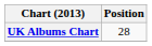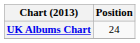 <table class="wikitable sortable plainrowheaders" style="text-align:center;">
 <tr>
 <th>Chart (2013)</th>
 <th>Position</th>
 </tr>
 <tr>
 <th scope="row"><a href='#'>UK Albums Chart</a></th>
-<td>28</td>
+<td>24</td>
 </tr>
 <tr>
 </tr>
 </table>
